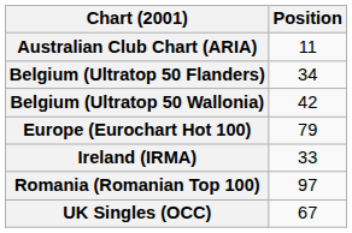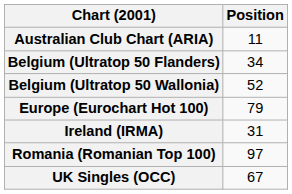 <table class="wikitable sortable plainrowheaders" style="text-align:center;">
 <tr>
 <th scope="col">Chart (2001)</th>
 <th scope="col">Position</th>
 </tr>
 <tr>
 <th scope="row">Australian Club Chart (ARIA)</th>
 <td>11</td>
 </tr>
 <tr>
 <th scope="row">Belgium (Ultratop 50 Flanders)</th>
 <td>34</td>
 </tr>
 <tr>
 <th scope="row">Belgium (Ultratop 50 Wallonia)</th>
-<td>42</td>
+<td>52</td>
 </tr>
 <tr>
 <th scope="row">Europe (Eurochart Hot 100)</th>
 <td>79</td>
 </tr>
 <tr>
 <th scope="row">Ireland (IRMA)</th>
-<td>33</td>
+<td>31</td>
 </tr>
 <tr>
 <th scope="row">Romania (Romanian Top 100)</th>
 <td>97</td>
 </tr>
 <tr>
 <th scope="row">UK Singles (OCC)</th>
 <td>67</td>
 </tr>
 </table>
